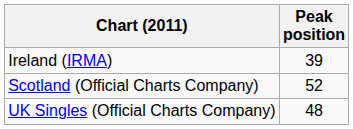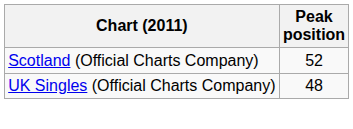 <table class="wikitable sortable">
 <tr>
 <th>Chart (2011)</th>
 <th>Peak<br>position</th>
-</tr>
-<tr>
-<td>Ireland (<a href='#'>IRMA</a>)</td>
-<td style="text-align:center;">39</td>
 </tr>
 <tr>
 <td><a href='#'>Scotland</a> (Official Charts Company)</td>
 <td style="text-align:center;">52</td>
 </tr>
 <tr>
 <td><a href='#'>UK Singles</a> (Official Charts Company)</td>
 <td style="text-align:center;">48</td>
 </tr>
 </table>
